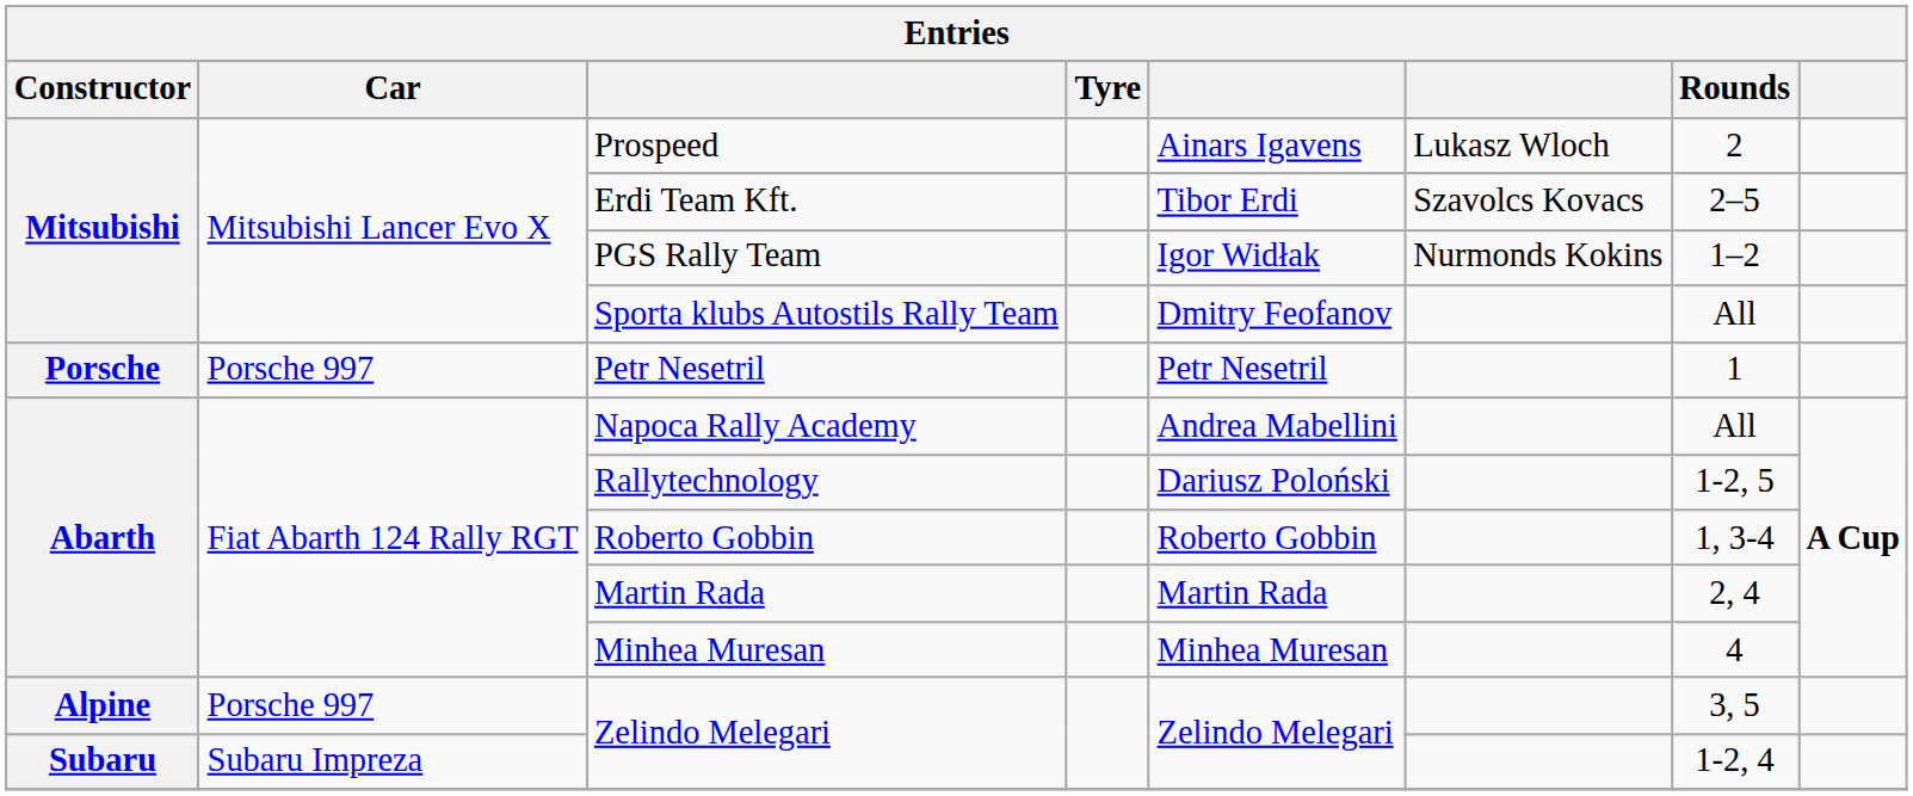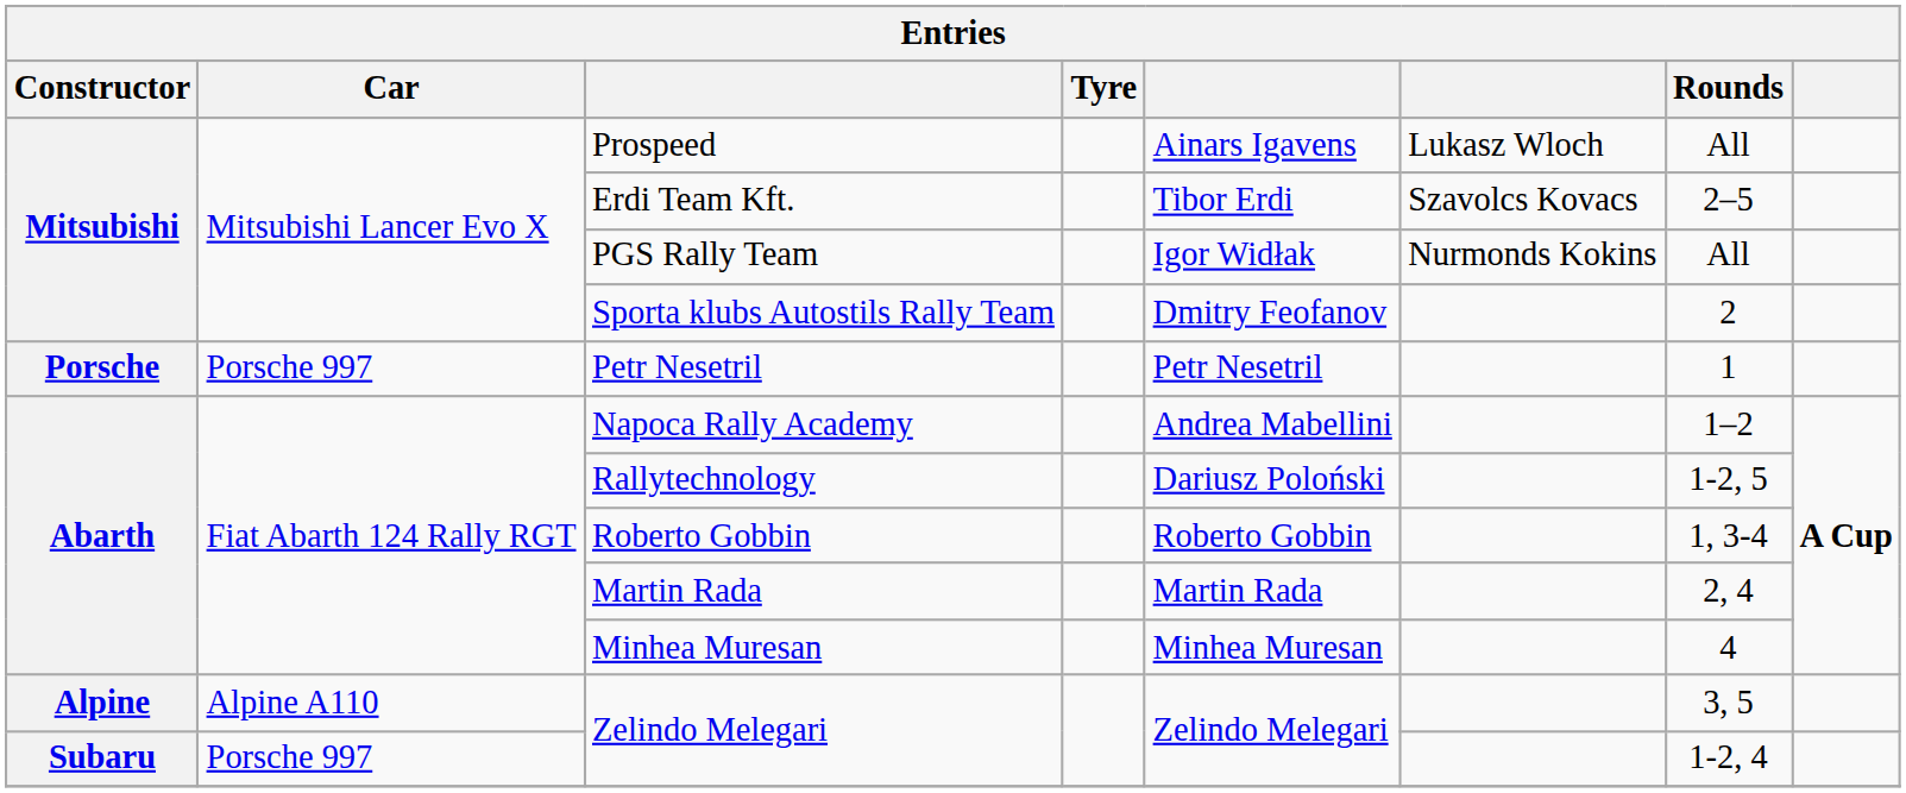 <table class="wikitable" style="font-size: 85%">
 <tr>
 <th colspan="12">Entries</th>
 </tr>
 <tr>
 <th>Constructor</th>
 <th>Car</th>
 <th></th>
 <th>Tyre</th>
 <th></th>
 <th></th>
 <th>Rounds</th>
 <th></th>
 </tr>
 <tr>
 <th rowspan="4"><a href='#'>Mitsubishi</a></th>
 <td rowspan="4"><a href='#'>Mitsubishi Lancer Evo X</a></td>
 <td> Prospeed</td>
 <td align="center"></td>
 <td> <a href='#'>Ainars Igavens</a></td>
 <td> Lukasz Wloch</td>
-<td align="center">2</td>
+<td align="center">All</td>
 <td></td>
 </tr>
 <tr>
 <td> Erdi Team Kft.</td>
 <td align="center"></td>
 <td> <a href='#'>Tibor Erdi </a></td>
 <td> Szavolcs Kovacs</td>
 <td align="center">2–5</td>
 <td></td>
 </tr>
 <tr>
 <td> PGS Rally Team</td>
 <td align="center"></td>
 <td> <a href='#'>Igor Widłak</a></td>
 <td> Nurmonds Kokins</td>
-<td align="center">1–2</td>
+<td align="center">All</td>
 <td></td>
 </tr>
 <tr>
 <td> <a href='#'>Sporta klubs Autostils Rally Team</a></td>
 <td align="center"></td>
 <td> <a href='#'>Dmitry Feofanov</a></td>
 <td></td>
-<td align="center">All</td>
+<td align="center">2</td>
 <td></td>
 </tr>
 <tr>
 <th rowspan="1"><a href='#'>Porsche</a></th>
 <td rowspan="1"><a href='#'>Porsche 997</a></td>
 <td> <a href='#'>Petr Nesetril</a></td>
 <td align="center"></td>
 <td> <a href='#'>Petr Nesetril</a></td>
 <td></td>
 <td align="center">1</td>
 <td></td>
 </tr>
 <tr>
 <th rowspan="5"><a href='#'>Abarth</a></th>
 <td rowspan="5"><a href='#'>Fiat Abarth 124 Rally RGT</a></td>
 <td> <a href='#'>Napoca Rally Academy</a></td>
 <td align="center"></td>
 <td> <a href='#'>Andrea Mabellini</a></td>
 <td></td>
-<td align="center">All</td>
+<td align="center">1–2</td>
 <td rowspan="5"><strong><span>A Cup</span></strong></td>
 </tr>
 <tr>
 <td> <a href='#'>Rallytechnology</a></td>
 <td align="center"></td>
 <td> <a href='#'>Dariusz Poloński</a></td>
 <td></td>
 <td align="center">1-2, 5</td>
 </tr>
 <tr>
 <td> <a href='#'>Roberto Gobbin</a></td>
 <td align="center"></td>
 <td> <a href='#'>Roberto Gobbin</a></td>
 <td></td>
 <td align="center">1, 3-4</td>
 </tr>
 <tr>
 <td> <a href='#'>Martin Rada</a></td>
 <td align="center"></td>
 <td> <a href='#'>Martin Rada</a></td>
 <td></td>
 <td align="center">2, 4</td>
 </tr>
 <tr>
 <td> <a href='#'>Minhea Muresan</a></td>
 <td align="center"></td>
 <td> <a href='#'>Minhea Muresan</a></td>
 <td></td>
 <td align="center">4</td>
 </tr>
 <tr>
 <th rowspan="1"><a href='#'>Alpine</a></th>
-<td rowspan="1"><a href='#'>Porsche 997</a></td>
+<td rowspan="1"><a href='#'>Alpine A110</a></td>
 <td rowspan="2"> <a href='#'>Zelindo Melegari</a></td>
 <td rowspan="2" align="center"></td>
 <td rowspan="2"> <a href='#'>Zelindo Melegari</a></td>
 <td></td>
 <td align="center">3, 5</td>
 <td></td>
 </tr>
 <tr>
 <th rowspan="1"><a href='#'>Subaru</a></th>
-<td rowspan="1"><a href='#'>Subaru Impreza</a></td>
+<td rowspan="1"><a href='#'>Porsche 997</a></td>
 <td></td>
 <td align="center">1-2, 4</td>
 <td></td>
 </tr>
 <tr>
 </tr>
 </table>
